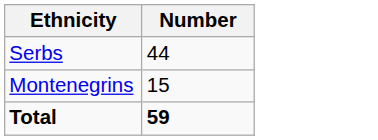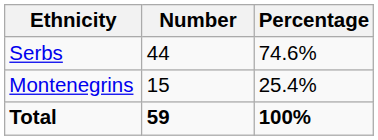 <table class="wikitable">
 <tr>
 <th width="100px">Ethnicity</th>
 <th width="80px">Number</th>
+<th width="80px">Percentage</th>
 </tr>
 <tr>
 <td><a href='#'>Serbs</a></td>
 <td>44</td>
+<td>74.6%</td>
 </tr>
 <tr>
 <td><a href='#'>Montenegrins</a></td>
 <td>15</td>
+<td>25.4%</td>
 </tr>
 <tr>
 <td><strong>Total</strong></td>
 <td><strong>59</strong></td>
+<td><strong>100%</strong></td>
 </tr>
 </table>
